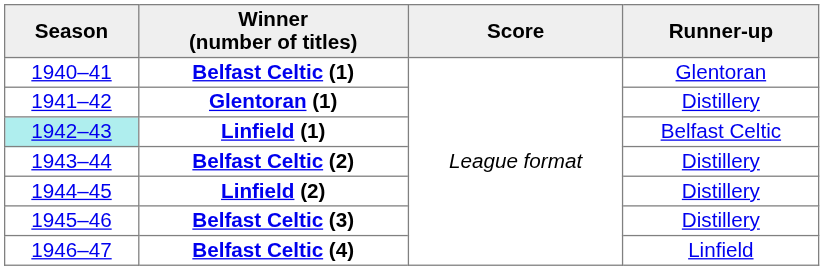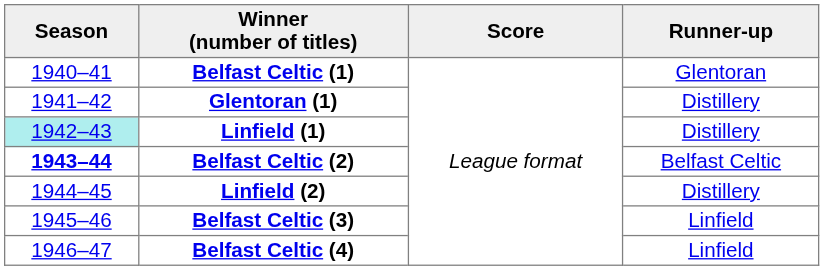 <table class="toccolours" border="1" cellpadding="2" style="border-collapse: collapse; text-align: center; width: 50%; margin: 4 left;">
 <tr style="background: #efefef;">
 <th>Season</th>
 <th>Winner<br>(number of titles)</th>
 <th>Score</th>
 <th>Runner-up</th>
 </tr>
 <tr align=center>
 <td><a href='#'>1940–41</a></td>
 <td><strong><a href='#'>Belfast Celtic</a> (1)</strong></td>
 <td rowspan="7"><em>League format</em></td>
 <td><a href='#'>Glentoran</a></td>
 </tr>
 <tr align=center>
 <td><a href='#'>1941–42</a></td>
 <td><strong><a href='#'>Glentoran</a> (1)</strong></td>
 <td><a href='#'>Distillery</a></td>
 </tr>
 <tr align=center>
 <td style="background: paleturquoise;"><a href='#'>1942–43</a></td>
 <td><strong><a href='#'>Linfield</a> (1)</strong></td>
-<td><a href='#'>Belfast Celtic</a></td>
+<td><a href='#'>Distillery</a></td>
 </tr>
 <tr align=center>
-<td><a href='#'>1943–44</a></td>
+<td><strong><a href='#'>1943–44</a></strong></td>
 <td><strong><a href='#'>Belfast Celtic</a> (2)</strong></td>
-<td><a href='#'>Distillery</a></td>
+<td><a href='#'>Belfast Celtic</a></td>
 </tr>
 <tr align=center>
 <td><a href='#'>1944–45</a></td>
 <td><strong><a href='#'>Linfield</a> (2)</strong></td>
 <td><a href='#'>Distillery</a></td>
 </tr>
 <tr align=center>
 <td><a href='#'>1945–46</a></td>
 <td><strong><a href='#'>Belfast Celtic</a> (3)</strong></td>
-<td><a href='#'>Distillery</a></td>
+<td><a href='#'>Linfield</a></td>
 </tr>
 <tr align=center>
 <td><a href='#'>1946–47</a></td>
 <td><strong><a href='#'>Belfast Celtic</a> (4)</strong></td>
 <td><a href='#'>Linfield</a></td>
 </tr>
 </table>
